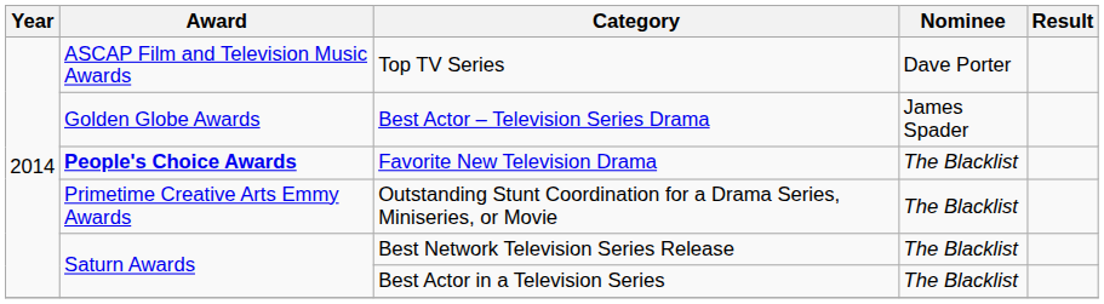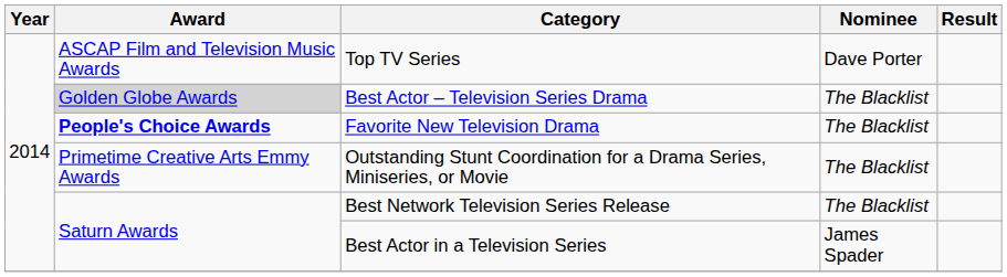 <table class="wikitable sortable">
 <tr>
 <th>Year</th>
 <th>Award</th>
 <th>Category</th>
 <th>Nominee</th>
 <th>Result</th>
 </tr>
 <tr>
 <td rowspan="6">2014</td>
 <td><a href='#'>ASCAP Film and Television Music Awards</a></td>
 <td>Top TV Series</td>
 <td>Dave Porter</td>
 <td></td>
 </tr>
 <tr>
-<td><a href='#'>Golden Globe Awards</a></td>
+<td style="background: lightgrey;"><a href='#'>Golden Globe Awards</a></td>
 <td><a href='#'>Best Actor – Television Series Drama</a></td>
-<td>James Spader</td>
+<td><em>The Blacklist</em></td>
 <td></td>
 </tr>
 <tr>
 <td><strong><a href='#'>People's Choice Awards</a></strong></td>
 <td><a href='#'>Favorite New Television Drama</a></td>
 <td><em>The Blacklist</em></td>
 <td></td>
 </tr>
 <tr>
 <td><a href='#'>Primetime Creative Arts Emmy Awards</a></td>
 <td>Outstanding Stunt Coordination for a Drama Series, Miniseries, or Movie</td>
 <td><em>The Blacklist</em></td>
 <td></td>
 </tr>
 <tr>
 <td rowspan="2"><a href='#'>Saturn Awards</a></td>
 <td>Best Network Television Series Release</td>
 <td><em>The Blacklist</em></td>
 <td></td>
 </tr>
 <tr>
 <td>Best Actor in a Television Series</td>
-<td><em>The Blacklist</em></td>
+<td>James Spader</td>
 <td></td>
 </tr>
 <tr>
 </tr>
 </table>
